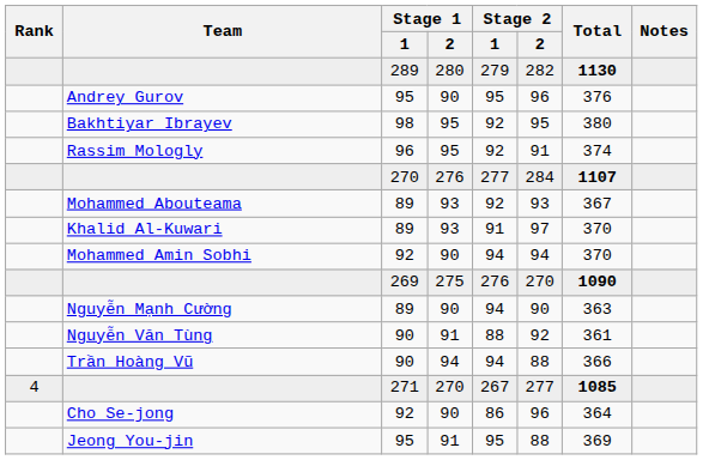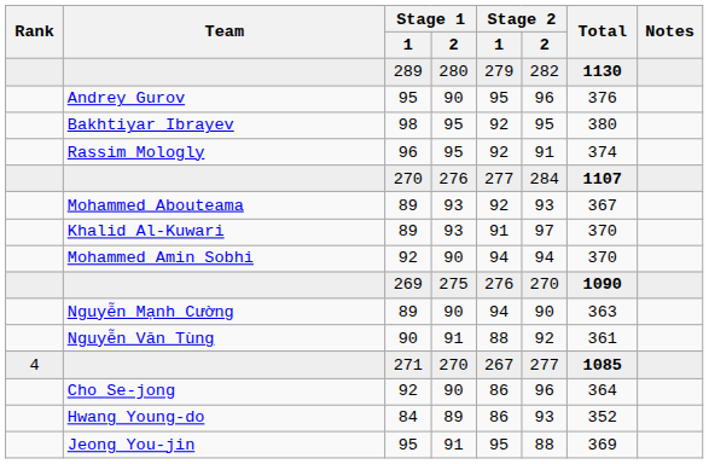 <table class="wikitable" style="text-align:center">
 <tr>
 <th rowspan=2 width=40>Rank</th>
 <th rowspan=2 width=250>Team</th>
 <th colspan=2>Stage 1</th>
 <th colspan=2>Stage 2</th>
 <th rowspan=2 width=50>Total</th>
 <th rowspan=2 width=45>Notes</th>
 </tr>
 <tr>
 <th width=30>1</th>
 <th width=30>2</th>
 <th width=30>1</th>
 <th width=30>2</th>
 </tr>
 <tr bgcolor=eeeeee>
 <td></td>
 <td align=left></td>
 <td>289</td>
 <td>280</td>
 <td>279</td>
 <td>282</td>
 <td><strong>1130</strong></td>
 <td></td>
 </tr>
 <tr>
 <td></td>
 <td align=left><a href='#'>Andrey Gurov</a></td>
 <td>95</td>
 <td>90</td>
 <td>95</td>
 <td>96</td>
 <td>376</td>
 <td></td>
 </tr>
 <tr>
 <td></td>
 <td align=left><a href='#'>Bakhtiyar Ibrayev</a></td>
 <td>98</td>
 <td>95</td>
 <td>92</td>
 <td>95</td>
 <td>380</td>
 <td></td>
 </tr>
 <tr>
 <td></td>
 <td align=left><a href='#'>Rassim Mologly</a></td>
 <td>96</td>
 <td>95</td>
 <td>92</td>
 <td>91</td>
 <td>374</td>
 <td></td>
 </tr>
 <tr bgcolor=eeeeee>
 <td></td>
 <td align=left></td>
 <td>270</td>
 <td>276</td>
 <td>277</td>
 <td>284</td>
 <td><strong>1107</strong></td>
 <td></td>
 </tr>
 <tr>
 <td></td>
 <td align=left><a href='#'>Mohammed Abouteama</a></td>
 <td>89</td>
 <td>93</td>
 <td>92</td>
 <td>93</td>
 <td>367</td>
 <td></td>
 </tr>
 <tr>
 <td></td>
 <td align=left><a href='#'>Khalid Al-Kuwari</a></td>
 <td>89</td>
 <td>93</td>
 <td>91</td>
 <td>97</td>
 <td>370</td>
 <td></td>
 </tr>
 <tr>
 <td></td>
 <td align=left><a href='#'>Mohammed Amin Sobhi</a></td>
 <td>92</td>
 <td>90</td>
 <td>94</td>
 <td>94</td>
 <td>370</td>
 <td></td>
 </tr>
 <tr bgcolor=eeeeee>
 <td></td>
 <td align=left></td>
 <td>269</td>
 <td>275</td>
 <td>276</td>
 <td>270</td>
 <td><strong>1090</strong></td>
 <td></td>
 </tr>
 <tr>
 <td></td>
 <td align=left><a href='#'>Nguyễn Mạnh Cường</a></td>
 <td>89</td>
 <td>90</td>
 <td>94</td>
 <td>90</td>
 <td>363</td>
 <td></td>
 </tr>
 <tr>
 <td></td>
 <td align=left><a href='#'>Nguyễn Văn Tùng</a></td>
 <td>90</td>
 <td>91</td>
 <td>88</td>
 <td>92</td>
 <td>361</td>
 <td></td>
 </tr>
-<tr>
-<td></td>
-<td align=left><a href='#'>Trần Hoàng Vũ</a></td>
-<td>90</td>
-<td>94</td>
-<td>94</td>
-<td>88</td>
-<td>366</td>
-<td></td>
-</tr>
 <tr bgcolor=eeeeee>
 <td>4</td>
 <td align=left></td>
 <td>271</td>
 <td>270</td>
 <td>267</td>
 <td>277</td>
 <td><strong>1085</strong></td>
 <td></td>
 </tr>
 <tr>
 <td></td>
 <td align=left><a href='#'>Cho Se-jong</a></td>
 <td>92</td>
 <td>90</td>
 <td>86</td>
 <td>96</td>
 <td>364</td>
 <td></td>
 </tr>
 <tr>
 <td></td>
+<td align=left><a href='#'>Hwang Young-do</a></td>
+<td>84</td>
+<td>89</td>
+<td>86</td>
+<td>93</td>
+<td>352</td>
+<td></td>
+</tr>
+<tr>
+<td></td>
 <td align=left><a href='#'>Jeong You-jin</a></td>
 <td>95</td>
 <td>91</td>
 <td>95</td>
 <td>88</td>
 <td>369</td>
 <td></td>
 </tr>
 </table>
